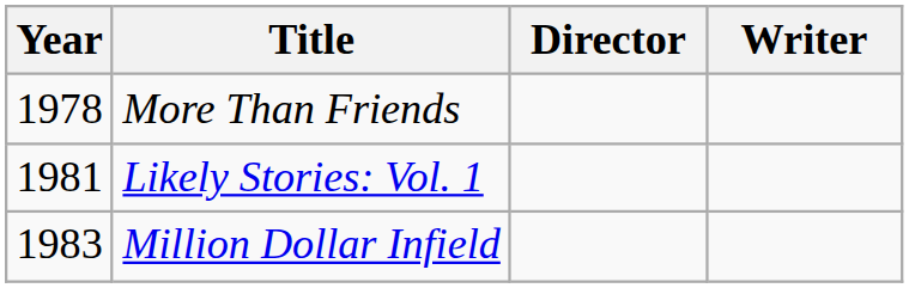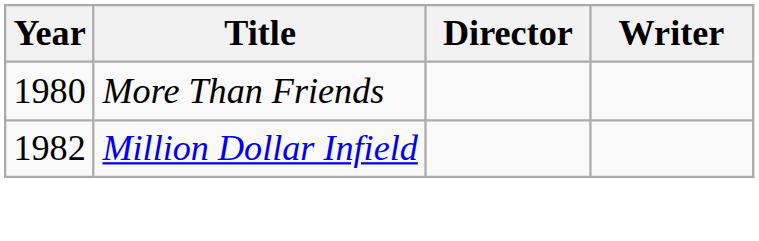 <table class="wikitable sortable">
 <tr>
 <th>Year</th>
 <th>Title</th>
 <th width=65>Director</th>
 <th width=65>Writer</th>
 </tr>
 <tr>
-<td>1978</td>
+<td>1980</td>
 <td><em>More Than Friends</em></td>
 <td></td>
 <td></td>
 </tr>
 <tr>
-<td>1981</td>
-<td><em><a href='#'>Likely Stories: Vol. 1</a></em></td>
-<td></td>
-<td></td>
-</tr>
-<tr>
-<td>1983</td>
+<td>1982</td>
 <td><em><a href='#'>Million Dollar Infield</a></em></td>
 <td></td>
 <td></td>
 </tr>
 </table>
